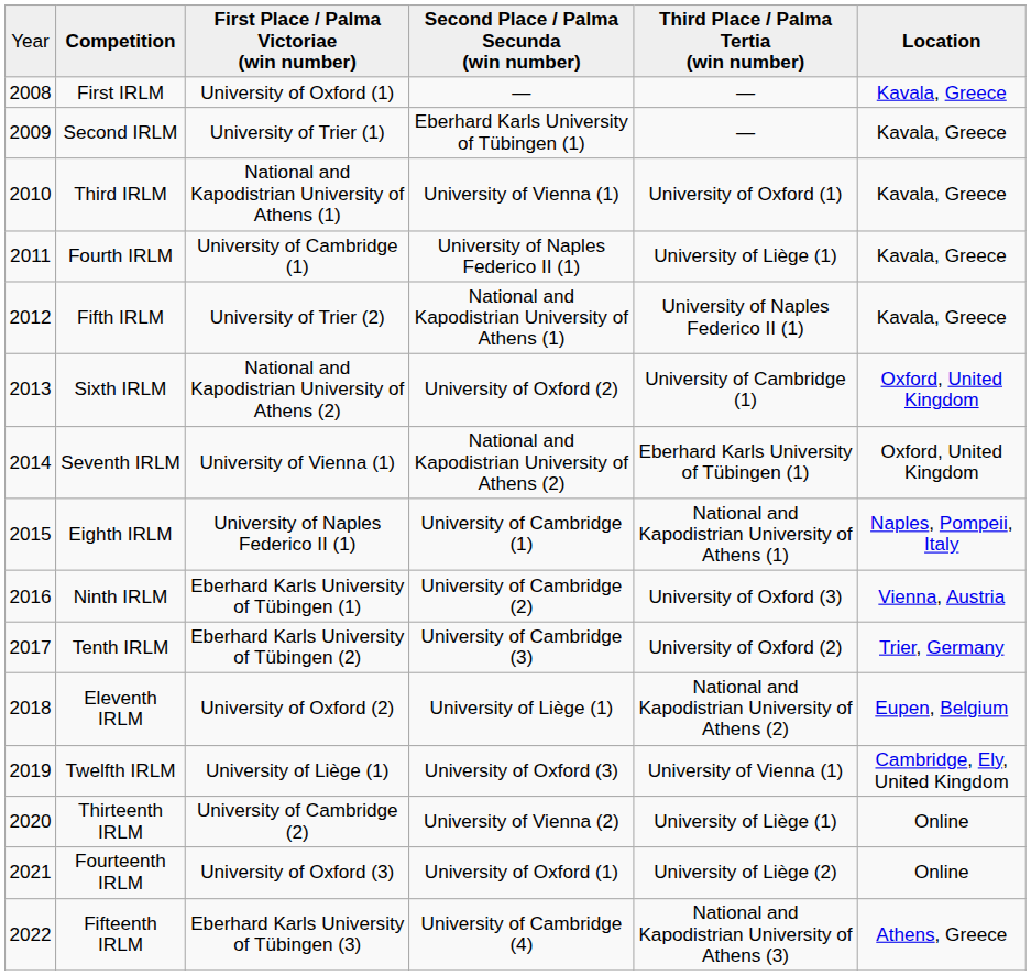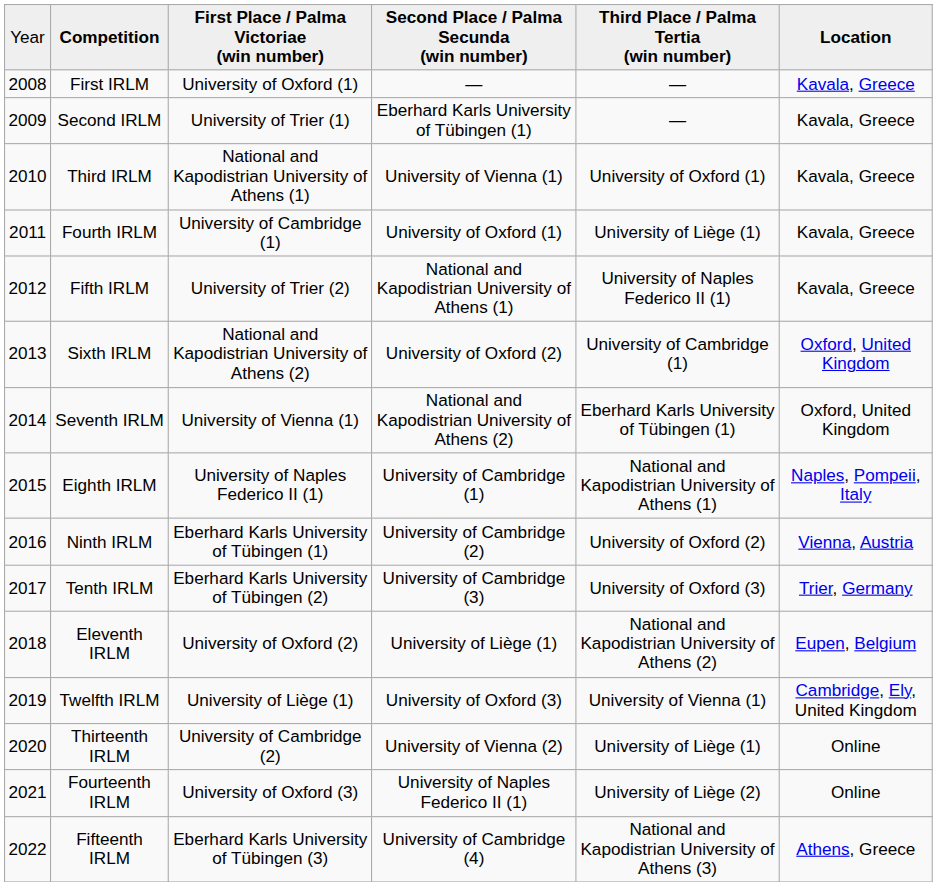 <table class="wikitable" style="text-align:center">
 <tr bgcolor="#efefef">
 <td>Year</td>
 <td><strong>Competition</strong></td>
 <td><strong>First Place / Palma Victoriae<br>(win number)</strong></td>
 <td><strong>Second Place / Palma Secunda<br>(win number)</strong></td>
 <td><strong>Third Place / Palma Tertia<br>(win number)</strong></td>
 <td><strong>Location</strong></td>
 </tr>
 <tr>
 <td>2008</td>
 <td>First IRLM</td>
 <td>University of Oxford (1)</td>
 <td>—</td>
 <td>—</td>
 <td><a href='#'>Kavala</a>, <a href='#'>Greece</a></td>
 </tr>
 <tr>
 <td>2009</td>
 <td>Second IRLM</td>
 <td>University of Trier (1)</td>
 <td>Eberhard Karls University of Tübingen (1)</td>
 <td>—</td>
 <td>Kavala, Greece</td>
 </tr>
 <tr>
 <td>2010</td>
 <td>Third IRLM</td>
 <td>National and Kapodistrian University of Athens (1)</td>
 <td>University of Vienna (1)</td>
 <td>University of Oxford (1)</td>
 <td>Kavala, Greece</td>
 </tr>
 <tr>
 <td>2011</td>
 <td>Fourth IRLM</td>
 <td>University of Cambridge (1)</td>
-<td>University of Naples Federico II (1)</td>
+<td>University of Oxford (1)</td>
 <td>University of Liège (1)</td>
 <td>Kavala, Greece</td>
 </tr>
 <tr>
 <td>2012</td>
 <td>Fifth IRLM</td>
 <td>University of Trier (2)</td>
 <td>National and Kapodistrian University of Athens (1)</td>
 <td>University of Naples Federico II (1)</td>
 <td>Kavala, Greece</td>
 </tr>
 <tr>
 <td>2013</td>
 <td>Sixth IRLM</td>
 <td>National and Kapodistrian University of Athens (2)</td>
 <td>University of Oxford (2)</td>
 <td>University of Cambridge (1)</td>
 <td><a href='#'>Oxford</a>, <a href='#'>United Kingdom</a></td>
 </tr>
 <tr>
 <td>2014</td>
 <td>Seventh IRLM</td>
 <td>University of Vienna (1)</td>
 <td>National and Kapodistrian University of Athens (2)</td>
 <td>Eberhard Karls University of Tübingen (1)</td>
 <td>Oxford, United Kingdom</td>
 </tr>
 <tr>
 <td>2015</td>
 <td>Eighth IRLM</td>
 <td>University of Naples Federico II (1)</td>
 <td>University of Cambridge (1)</td>
 <td>National and Kapodistrian University of Athens (1)</td>
 <td><a href='#'>Naples</a>, <a href='#'>Pompeii</a>, <a href='#'>Italy</a></td>
 </tr>
 <tr>
 <td>2016</td>
 <td>Ninth IRLM</td>
 <td>Eberhard Karls University of Tübingen (1)</td>
 <td>University of Cambridge (2)</td>
-<td>University of Oxford (3)</td>
+<td>University of Oxford (2)</td>
 <td><a href='#'>Vienna</a>, <a href='#'>Austria</a></td>
 </tr>
 <tr>
 <td>2017</td>
 <td>Tenth IRLM</td>
 <td>Eberhard Karls University of Tübingen (2)</td>
 <td>University of Cambridge (3)</td>
-<td>University of Oxford (2)</td>
+<td>University of Oxford (3)</td>
 <td><a href='#'>Trier</a>, <a href='#'>Germany</a></td>
 </tr>
 <tr>
 <td>2018</td>
 <td>Eleventh IRLM</td>
 <td>University of Oxford (2)</td>
 <td>University of Liège (1)</td>
 <td>National and Kapodistrian University of Athens (2)</td>
 <td><a href='#'>Eupen</a>, <a href='#'>Belgium</a></td>
 </tr>
 <tr>
 <td>2019</td>
 <td>Twelfth IRLM</td>
 <td>University of Liège (1)</td>
 <td>University of Oxford (3)</td>
 <td>University of Vienna (1)</td>
 <td><a href='#'>Cambridge</a>, <a href='#'>Ely</a>, United Kingdom</td>
 </tr>
 <tr>
 <td>2020</td>
 <td>Thirteenth IRLM</td>
 <td>University of Cambridge (2)</td>
 <td>University of Vienna (2)</td>
 <td>University of Liège (1)</td>
 <td>Online</td>
 </tr>
 <tr>
 <td>2021</td>
 <td>Fourteenth IRLM</td>
 <td>University of Oxford (3)</td>
-<td>University of Oxford (1)</td>
+<td>University of Naples Federico II (1)</td>
 <td>University of Liège (2)</td>
 <td>Online</td>
 </tr>
 <tr>
 <td>2022</td>
 <td>Fifteenth IRLM</td>
 <td>Eberhard Karls University of Tübingen (3)</td>
 <td>University of Cambridge (4)</td>
 <td>National and Kapodistrian University of Athens (3)</td>
 <td><a href='#'>Athens</a>, Greece</td>
 </tr>
 </table>
